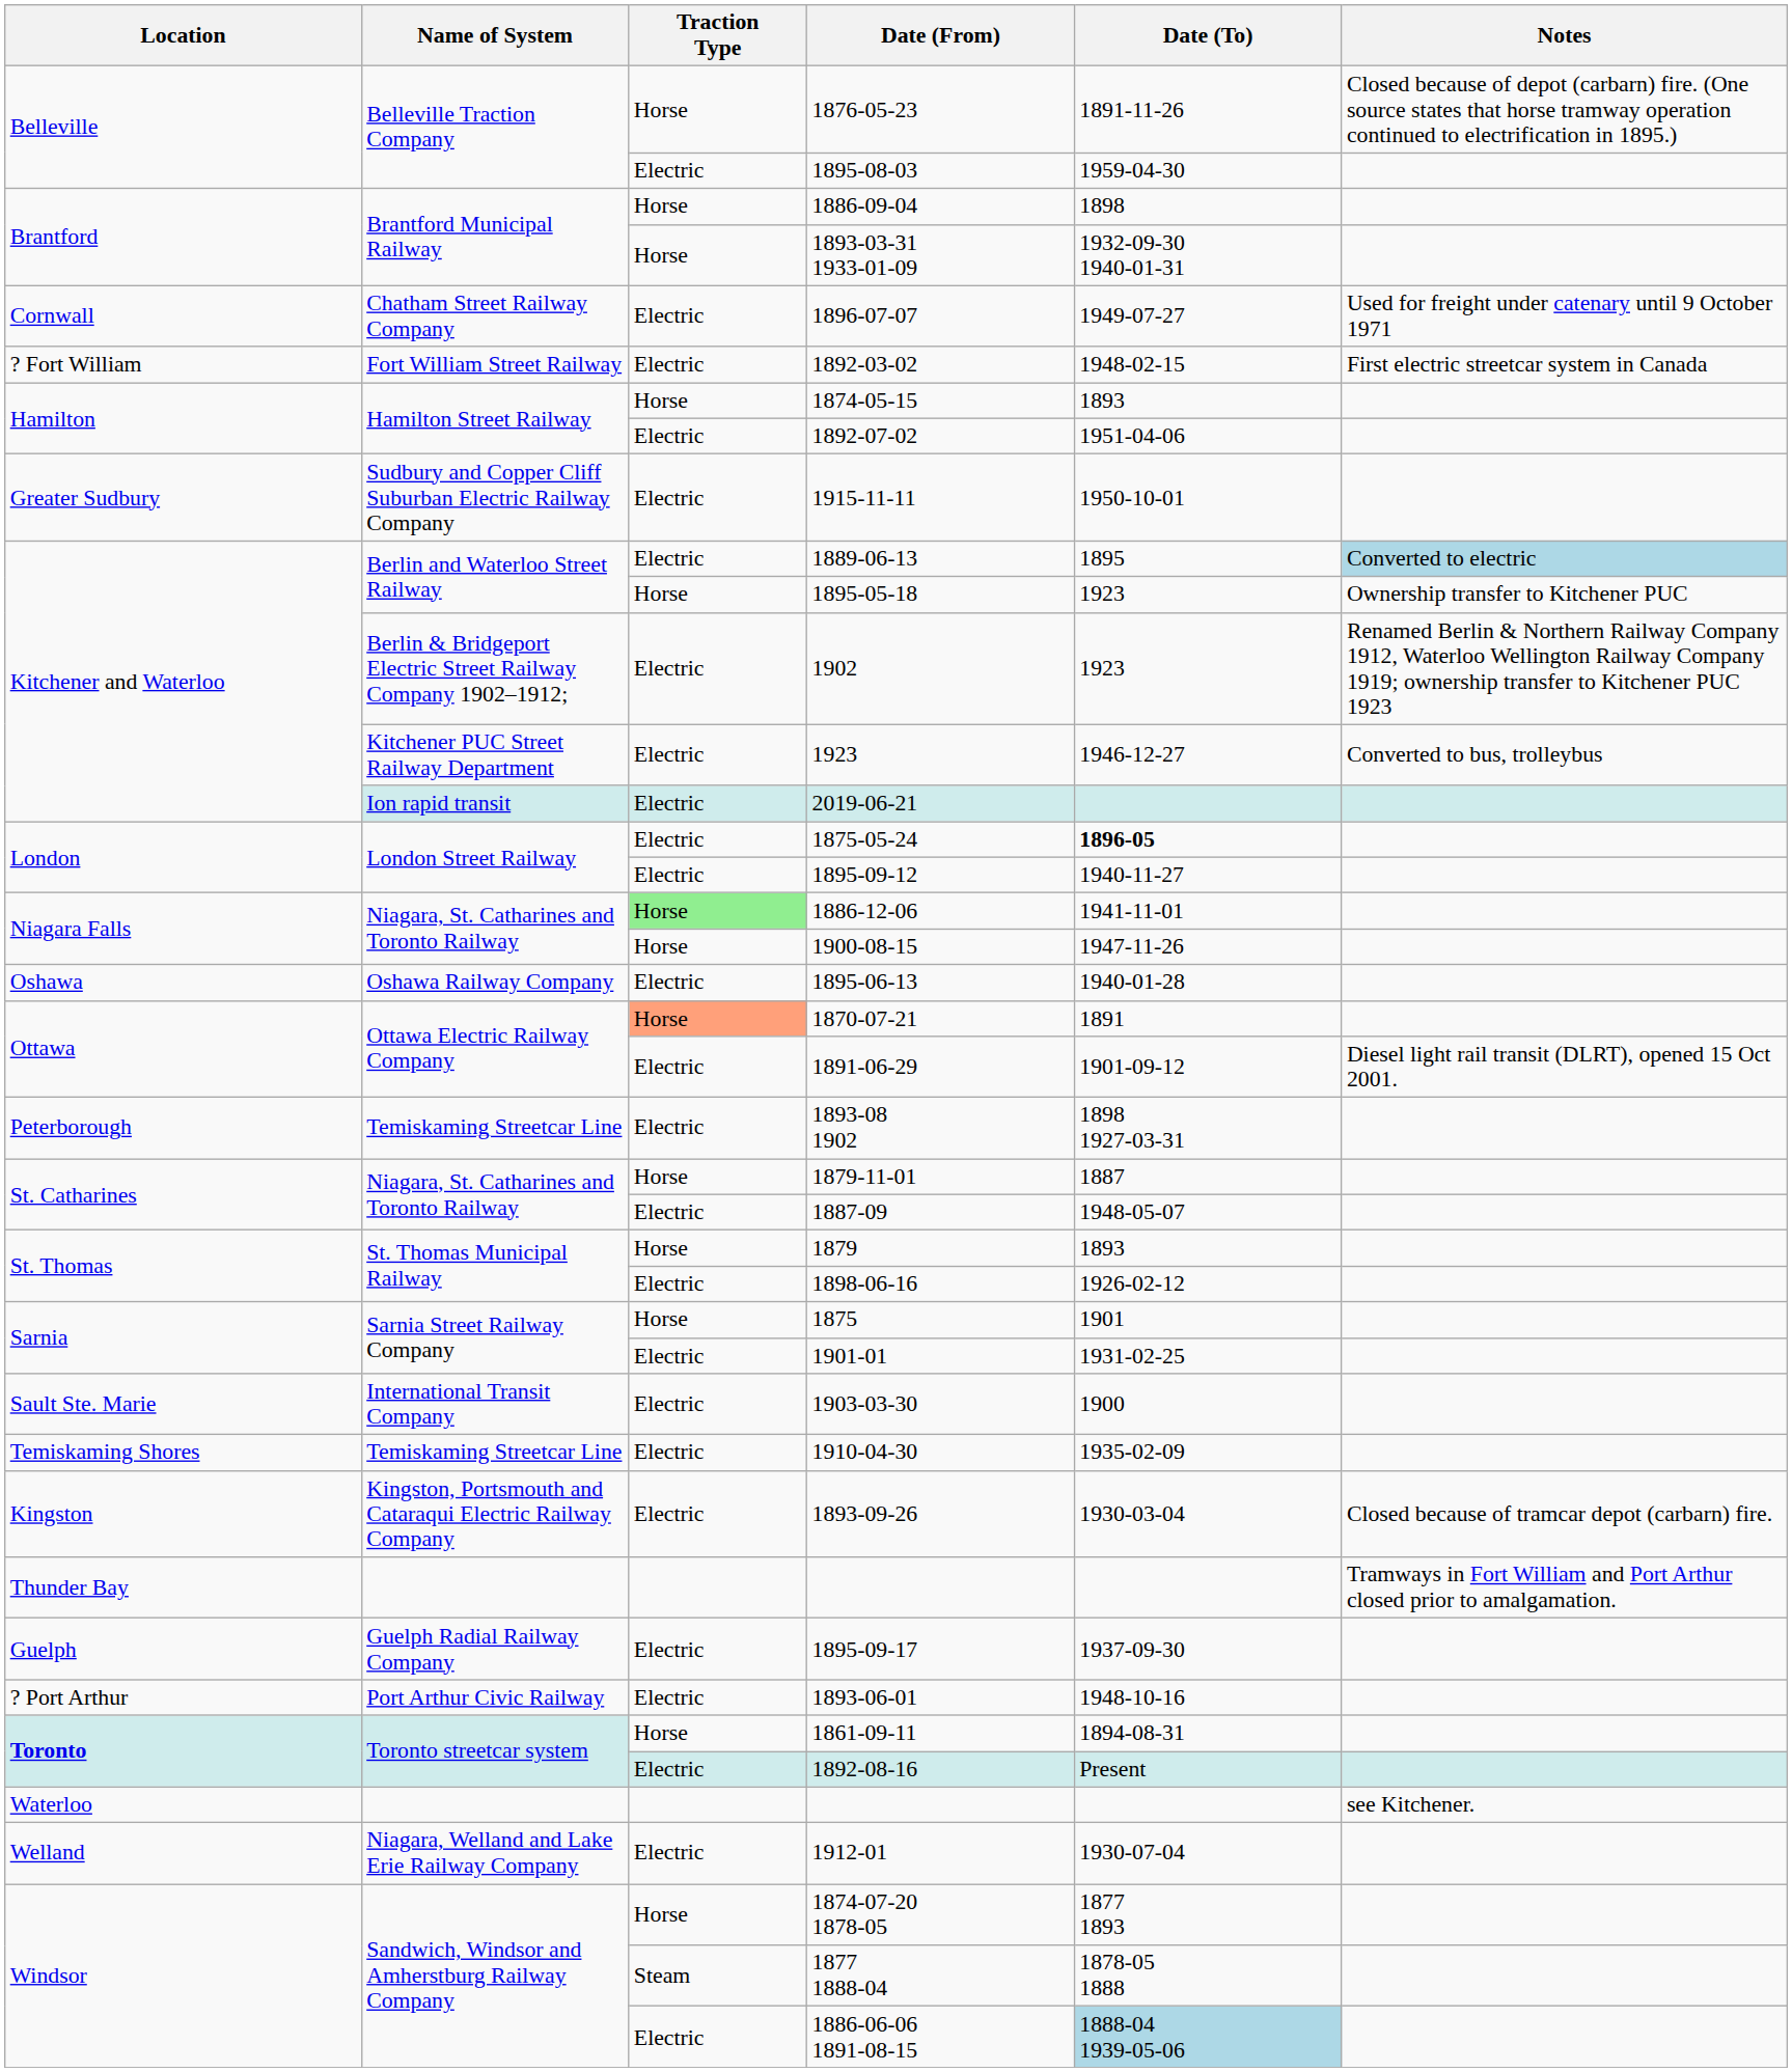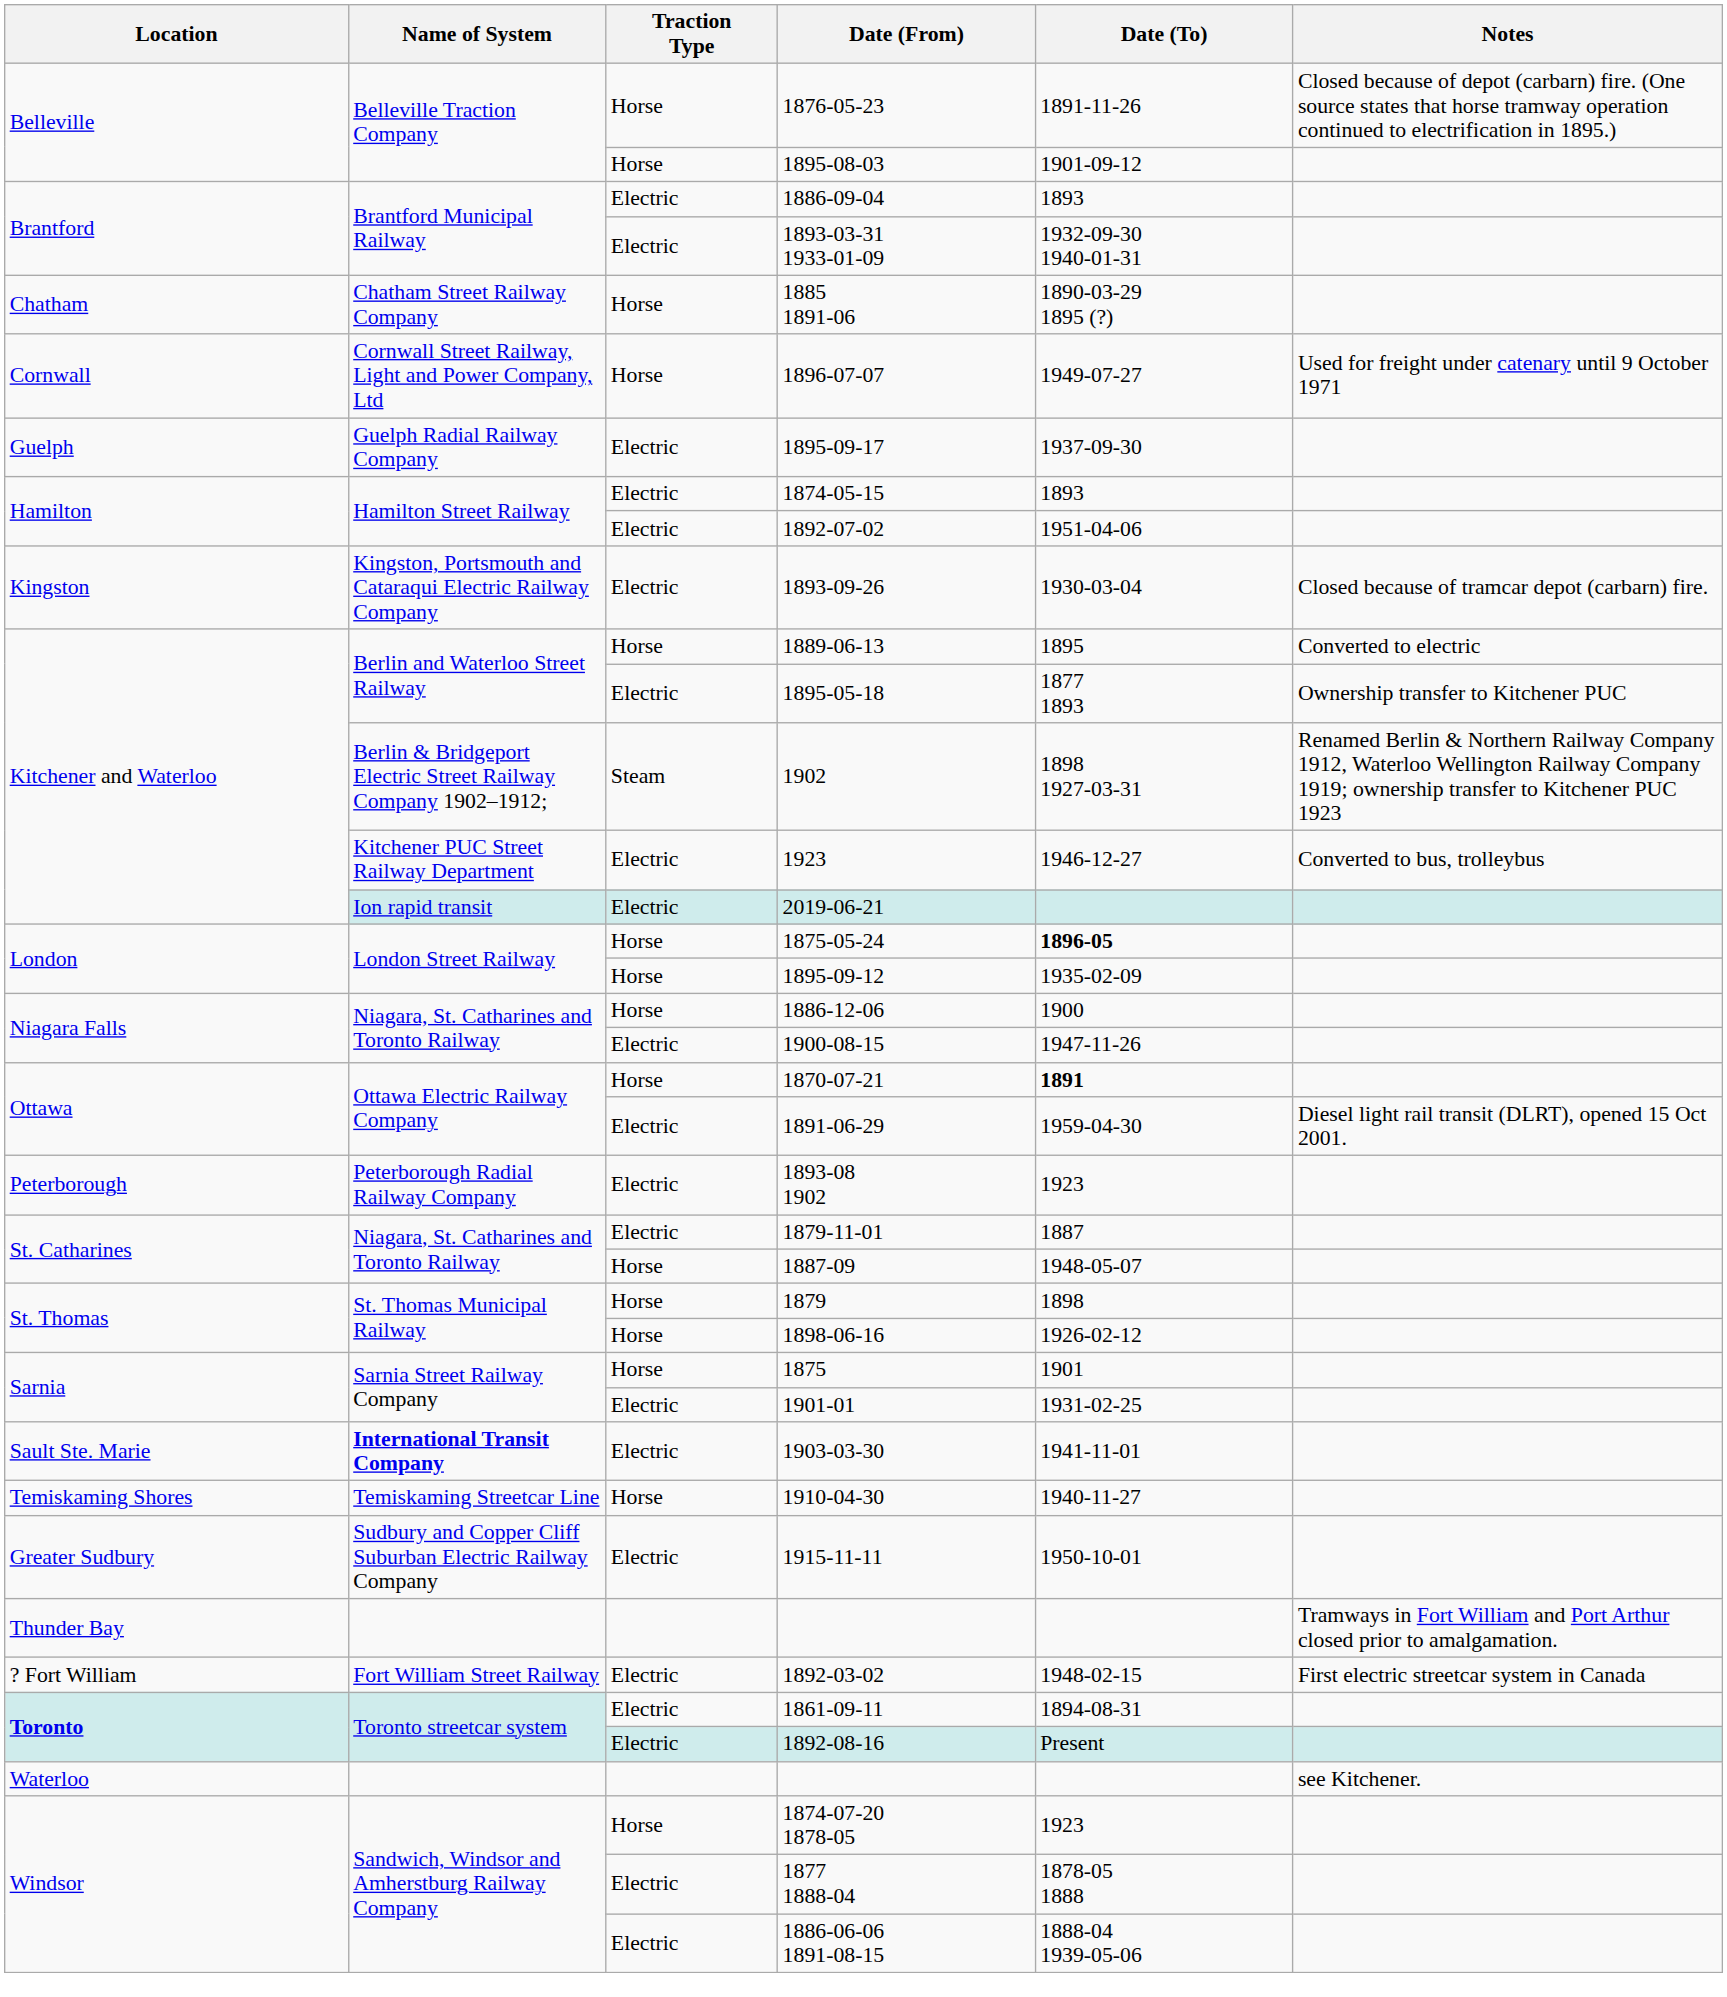 <table class="wikitable sortable" width=100%>
 <tr>
 <th width="20%">Location</th>
 <th width="15%">Name of System</th>
 <th width=10%>Traction<br>Type</th>
 <th width=15%>Date (From)</th>
 <th width=15%>Date (To)</th>
 <th width=25%>Notes</th>
 </tr>
 <tr>
 <td rowspan="2"><a href='#'>Belleville</a></td>
 <td rowspan="2"><a href='#'>Belleville Traction Company</a></td>
 <td>Horse</td>
 <td>1876-05-23</td>
 <td>1891-11-26</td>
 <td>Closed because of depot (carbarn) fire. (One source states that horse tramway operation continued to electrification in 1895.)</td>
 </tr>
 <tr>
-<td>Electric</td>
+<td>Horse</td>
 <td>1895-08-03</td>
-<td>1959-04-30</td>
+<td>1901-09-12</td>
 <td> </td>
 </tr>
 <tr>
 <td rowspan="2"><a href='#'>Brantford</a></td>
 <td rowspan="2"><a href='#'>Brantford Municipal Railway</a></td>
-<td>Horse</td>
+<td>Electric</td>
 <td>1886-09-04</td>
-<td>1898</td>
+<td>1893</td>
 <td> </td>
 </tr>
 <tr>
-<td>Horse</td>
+<td>Electric</td>
 <td>1893-03-31<br>1933-01-09</td>
 <td>1932-09-30<br>1940-01-31</td>
 <td> </td>
 </tr>
 <tr>
+<td><a href='#'>Chatham</a></td>
+<td><a href='#'>Chatham Street Railway Company</a></td>
+<td>Horse</td>
+<td>1885<br>1891-06</td>
+<td>1890-03-29<br>1895 (?)</td>
+<td></td>
+</tr>
+<tr>
 <td><a href='#'>Cornwall</a></td>
-<td><a href='#'>Chatham Street Railway Company</a></td>
-<td>Electric</td>
+<td><a href='#'>Cornwall Street Railway, Light and Power Company, Ltd</a></td>
+<td>Horse</td>
 <td>1896-07-07</td>
 <td>1949-07-27</td>
 <td>Used for freight under <a href='#'>catenary</a> until 9 October 1971</td>
 </tr>
 <tr>
-<td>? Fort William</td>
-<td><a href='#'>Fort William Street Railway</a></td>
+<td><a href='#'>Guelph</a></td>
+<td><a href='#'>Guelph Radial Railway Company</a></td>
 <td>Electric</td>
-<td>1892-03-02</td>
-<td>1948-02-15</td>
-<td>First electric streetcar system in Canada</td>
+<td>1895-09-17</td>
+<td>1937-09-30</td>
+<td></td>
 </tr>
 <tr>
 <td rowspan="2"><a href='#'>Hamilton</a></td>
 <td rowspan="2"><a href='#'>Hamilton Street Railway</a></td>
-<td>Horse</td>
+<td>Electric</td>
 <td>1874-05-15</td>
 <td>1893</td>
 <td> </td>
 </tr>
 <tr>
 <td>Electric</td>
 <td>1892-07-02</td>
 <td>1951-04-06</td>
 <td> </td>
 </tr>
 <tr>
-<td><a href='#'>Greater Sudbury</a></td>
-<td><a href='#'>Sudbury and Copper Cliff Suburban Electric Railway</a> Company</td>
+<td><a href='#'>Kingston</a></td>
+<td><a href='#'>Kingston, Portsmouth and Cataraqui Electric Railway Company</a></td>
 <td>Electric</td>
-<td>1915-11-11</td>
-<td>1950-10-01</td>
-<td> </td>
+<td>1893-09-26</td>
+<td>1930-03-04</td>
+<td>Closed because of tramcar depot (carbarn) fire.</td>
 </tr>
 <tr>
 <td rowspan="5"><a href='#'>Kitchener</a> and <a href='#'>Waterloo</a></td>
 <td rowspan="2"><a href='#'>Berlin and Waterloo Street Railway</a></td>
-<td>Electric</td>
+<td>Horse</td>
 <td>1889-06-13</td>
 <td>1895</td>
-<td style="background: lightblue;">Converted to electric</td>
+<td>Converted to electric</td>
 </tr>
 <tr>
-<td>Horse</td>
+<td>Electric</td>
 <td>1895-05-18</td>
-<td>1923</td>
+<td>1877<br>1893</td>
 <td>Ownership transfer to Kitchener PUC</td>
 </tr>
 <tr>
 <td><a href='#'>Berlin & Bridgeport Electric Street Railway Company</a> 1902–1912;</td>
-<td>Electric</td>
+<td>Steam</td>
 <td>1902</td>
-<td>1923</td>
+<td>1898<br>1927-03-31</td>
 <td>Renamed Berlin & Northern Railway Company 1912, Waterloo Wellington Railway Company 1919; ownership transfer to Kitchener PUC 1923</td>
 </tr>
 <tr>
 <td><a href='#'>Kitchener PUC Street Railway Department</a></td>
 <td>Electric</td>
 <td>1923</td>
 <td>1946-12-27</td>
 <td>Converted to bus, trolleybus</td>
 </tr>
 <tr>
 <td style="background:#CFECEC"><a href='#'>Ion rapid transit</a></td>
 <td style="background:#CFECEC">Electric</td>
 <td style="background:#CFECEC">2019-06-21</td>
 <td style="background:#CFECEC"></td>
 <td style="background:#CFECEC"></td>
 </tr>
 <tr>
 <td rowspan="2"><a href='#'>London</a></td>
 <td rowspan="2"><a href='#'> London Street Railway</a></td>
-<td>Electric</td>
+<td>Horse</td>
 <td>1875-05-24</td>
 <td><strong>1896-05</strong></td>
 <td> </td>
 </tr>
 <tr>
-<td>Electric</td>
+<td>Horse</td>
 <td>1895-09-12</td>
-<td>1940-11-27</td>
+<td>1935-02-09</td>
 <td> </td>
 </tr>
 <tr>
 <td rowspan="2"><a href='#'>Niagara Falls</a></td>
 <td rowspan="2"><a href='#'>Niagara, St. Catharines and Toronto Railway</a></td>
-<td style="background: lightgreen;">Horse</td>
+<td>Horse</td>
 <td>1886-12-06</td>
-<td>1941-11-01</td>
+<td>1900</td>
 <td> </td>
 </tr>
 <tr>
-<td>Horse</td>
+<td>Electric</td>
 <td>1900-08-15</td>
 <td>1947-11-26</td>
 <td> </td>
 </tr>
 <tr>
-<td><a href='#'>Oshawa</a></td>
-<td><a href='#'>Oshawa Railway Company</a></td>
-<td>Electric</td>
-<td>1895-06-13</td>
-<td>1940-01-28</td>
-<td> </td>
-</tr>
-<tr>
 <td rowspan="2"><a href='#'>Ottawa</a></td>
 <td rowspan="2"><a href='#'>Ottawa Electric Railway Company</a></td>
-<td style="background: lightsalmon;">Horse</td>
+<td>Horse</td>
 <td>1870-07-21</td>
-<td>1891</td>
+<td><strong>1891</strong></td>
 <td> </td>
 </tr>
 <tr>
 <td>Electric</td>
 <td>1891-06-29</td>
-<td>1901-09-12</td>
+<td>1959-04-30</td>
 <td>Diesel light rail transit (DLRT), opened 15 Oct 2001.</td>
 </tr>
 <tr>
 <td><a href='#'>Peterborough</a></td>
-<td><a href='#'>Temiskaming Streetcar Line</a></td>
+<td><a href='#'>Peterborough Radial Railway Company</a></td>
 <td>Electric</td>
 <td>1893-08<br>1902</td>
-<td>1898<br>1927-03-31</td>
+<td>1923</td>
 <td> </td>
 </tr>
 <tr>
 <td rowspan="2"><a href='#'>St. Catharines</a></td>
 <td rowspan="2"><a href='#'>Niagara, St. Catharines and Toronto Railway</a></td>
-<td>Horse</td>
+<td>Electric</td>
 <td>1879-11-01</td>
 <td>1887</td>
 <td> </td>
 </tr>
 <tr>
-<td>Electric</td>
+<td>Horse</td>
 <td>1887-09</td>
 <td>1948-05-07</td>
 <td> </td>
 </tr>
 <tr>
 <td rowspan="2"><a href='#'>St. Thomas</a></td>
 <td rowspan="2"><a href='#'>St. Thomas Municipal Railway</a></td>
 <td>Horse</td>
 <td>1879</td>
-<td>1893</td>
+<td>1898</td>
 <td> </td>
 </tr>
 <tr>
-<td>Electric</td>
+<td>Horse</td>
 <td>1898-06-16</td>
 <td>1926-02-12</td>
 <td> </td>
 </tr>
 <tr>
 <td rowspan="2"><a href='#'>Sarnia</a></td>
 <td rowspan="2"><a href='#'>Sarnia Street Railway</a> Company</td>
 <td>Horse</td>
 <td>1875</td>
 <td>1901</td>
 <td> </td>
 </tr>
 <tr>
 <td>Electric</td>
 <td>1901-01</td>
 <td>1931-02-25</td>
 <td> </td>
 </tr>
 <tr>
 <td><a href='#'>Sault Ste. Marie</a></td>
-<td><a href='#'>International Transit Company</a></td>
+<td><strong><a href='#'>International Transit Company</a></strong></td>
 <td>Electric</td>
 <td>1903-03-30</td>
-<td>1900</td>
+<td>1941-11-01</td>
 <td> </td>
 </tr>
 <tr>
 <td><a href='#'>Temiskaming Shores</a></td>
 <td><a href='#'>Temiskaming Streetcar Line</a></td>
-<td>Electric</td>
+<td>Horse</td>
 <td>1910-04-30</td>
-<td>1935-02-09</td>
+<td>1940-11-27</td>
 <td></td>
 </tr>
 <tr>
-<td><a href='#'>Kingston</a></td>
-<td><a href='#'>Kingston, Portsmouth and Cataraqui Electric Railway Company</a></td>
+<td><a href='#'>Greater Sudbury</a></td>
+<td><a href='#'>Sudbury and Copper Cliff Suburban Electric Railway</a> Company</td>
 <td>Electric</td>
-<td>1893-09-26</td>
-<td>1930-03-04</td>
-<td>Closed because of tramcar depot (carbarn) fire.</td>
+<td>1915-11-11</td>
+<td>1950-10-01</td>
+<td> </td>
 </tr>
 <tr>
 <td><a href='#'>Thunder Bay</a></td>
 <td> </td>
 <td> </td>
 <td> </td>
 <td> </td>
 <td>Tramways in <a href='#'>Fort William</a> and <a href='#'>Port Arthur</a> closed prior to amalgamation.</td>
 </tr>
 <tr>
-<td><a href='#'>Guelph</a></td>
-<td><a href='#'>Guelph Radial Railway Company</a></td>
+<td>? Fort William</td>
+<td><a href='#'>Fort William Street Railway</a></td>
 <td>Electric</td>
-<td>1895-09-17</td>
-<td>1937-09-30</td>
-<td></td>
-</tr>
-<tr>
-<td>? Port Arthur</td>
-<td><a href='#'>Port Arthur Civic Railway</a></td>
-<td>Electric</td>
-<td>1893-06-01</td>
-<td>1948-10-16</td>
-<td> </td>
+<td>1892-03-02</td>
+<td>1948-02-15</td>
+<td>First electric streetcar system in Canada</td>
 </tr>
 <tr>
 <td rowspan="2" style="background:#CFECEC"><strong><a href='#'>Toronto</a></strong></td>
 <td rowspan="2" style="background:#CFECEC"><a href='#'>Toronto streetcar system</a></td>
-<td>Horse</td>
+<td>Electric</td>
 <td>1861-09-11</td>
 <td>1894-08-31</td>
 <td> </td>
 </tr>
 <tr>
 <td style="background:#CFECEC">Electric</td>
 <td style="background:#CFECEC">1892-08-16</td>
 <td style="background:#CFECEC">Present</td>
 <td style="background:#CFECEC"></td>
 </tr>
 <tr>
 <td><a href='#'>Waterloo</a></td>
 <td> </td>
 <td> </td>
 <td> </td>
 <td> </td>
 <td>see Kitchener.</td>
 </tr>
 <tr>
-<td><a href='#'>Welland</a></td>
-<td><a href='#'>Niagara, Welland and Lake Erie Railway Company</a></td>
-<td>Electric</td>
-<td>1912-01</td>
-<td>1930-07-04</td>
-<td> </td>
-</tr>
-<tr>
 <td rowspan="3"><a href='#'>Windsor</a></td>
 <td rowspan="3"><a href='#'>Sandwich, Windsor and Amherstburg Railway Company</a></td>
 <td>Horse</td>
 <td>1874-07-20<br>1878-05</td>
-<td>1877<br>1893</td>
+<td>1923</td>
 <td> </td>
 </tr>
 <tr>
-<td>Steam</td>
+<td>Electric</td>
 <td>1877<br>1888-04</td>
 <td>1878-05<br>1888</td>
 <td> </td>
 </tr>
 <tr>
 <td>Electric</td>
 <td>1886-06-06<br>1891-08-15</td>
-<td style="background: lightblue;">1888-04<br>1939-05-06</td>
+<td>1888-04<br>1939-05-06</td>
 <td> </td>
 </tr>
 <tr>
 </tr>
 </table>
